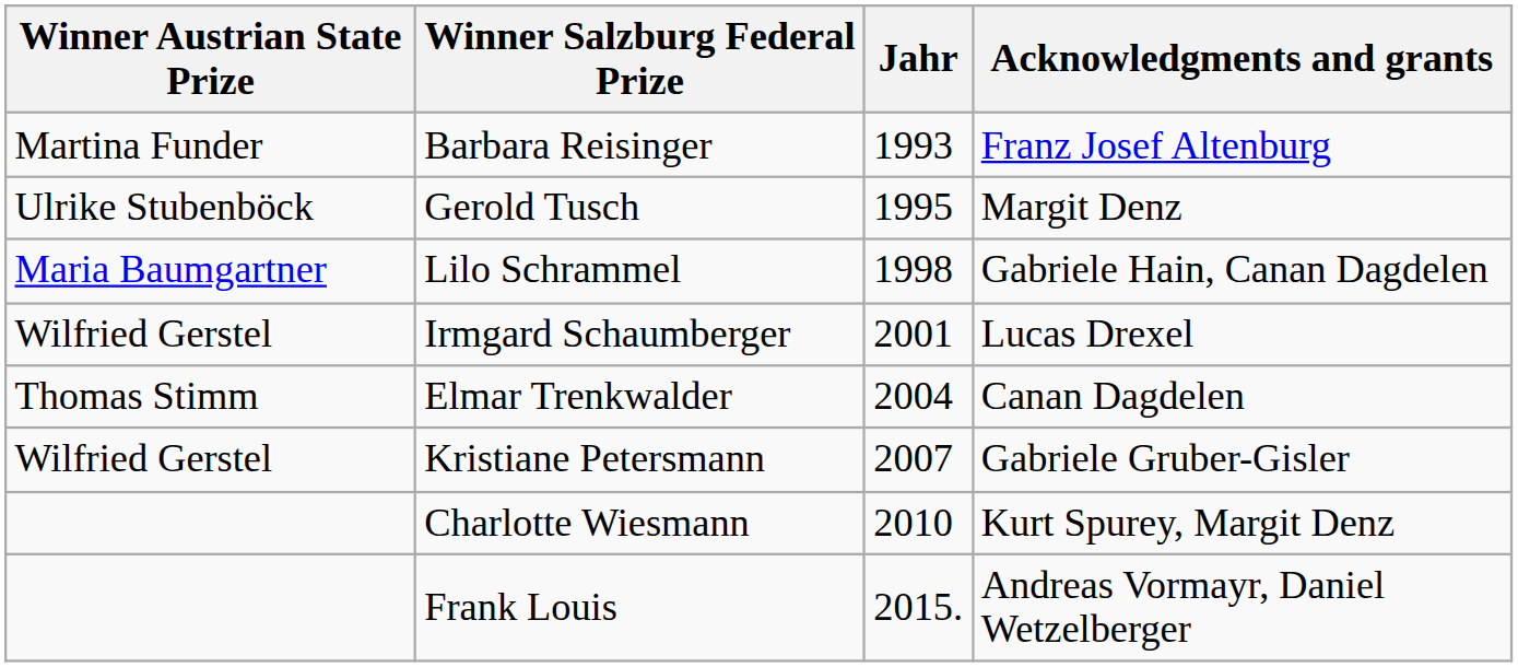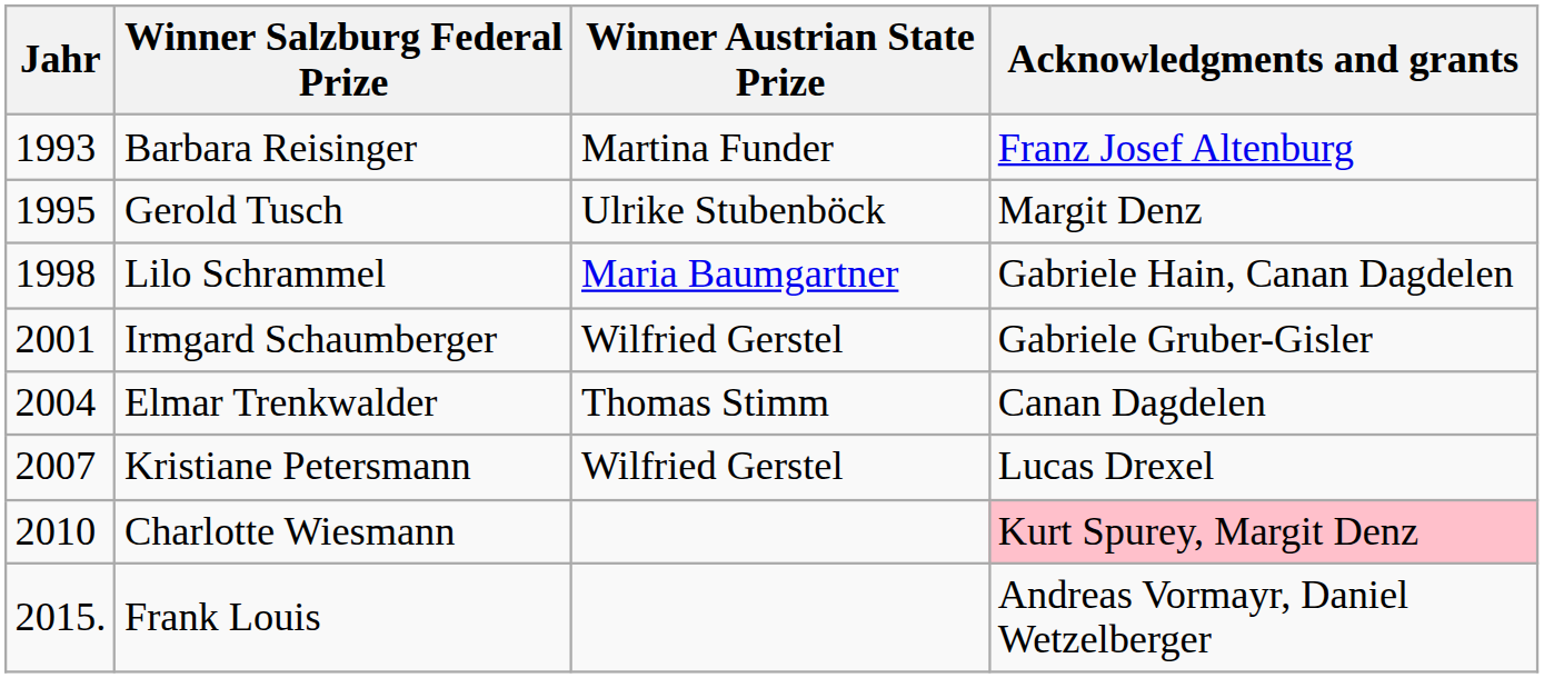 <table class="wikitable">
 <tr>
+<th>Jahr</th>
+<th>Winner Salzburg Federal Prize</th>
 <th>Winner Austrian State Prize</th>
-<th>Winner Salzburg Federal Prize</th>
-<th>Jahr</th>
 <th>Acknowledgments and grants</th>
 </tr>
 <tr>
+<td>1993</td>
+<td>Barbara Reisinger</td>
 <td>Martina Funder</td>
-<td>Barbara Reisinger</td>
-<td>1993</td>
 <td><a href='#'>Franz Josef Altenburg</a></td>
 </tr>
 <tr>
+<td>1995</td>
+<td>Gerold Tusch</td>
 <td>Ulrike Stubenböck</td>
-<td>Gerold Tusch</td>
-<td>1995</td>
 <td>Margit Denz</td>
 </tr>
 <tr>
+<td>1998</td>
+<td>Lilo Schrammel</td>
 <td><a href='#'>Maria Baumgartner</a></td>
-<td>Lilo Schrammel</td>
-<td>1998</td>
 <td>Gabriele Hain, Canan Dagdelen</td>
 </tr>
 <tr>
+<td>2001</td>
+<td>Irmgard Schaumberger</td>
 <td>Wilfried Gerstel</td>
-<td>Irmgard Schaumberger</td>
-<td>2001</td>
+<td>Gabriele Gruber-Gisler</td>
+</tr>
+<tr>
+<td>2004</td>
+<td>Elmar Trenkwalder</td>
+<td>Thomas Stimm</td>
+<td>Canan Dagdelen</td>
+</tr>
+<tr>
+<td>2007</td>
+<td>Kristiane Petersmann</td>
+<td>Wilfried Gerstel</td>
 <td>Lucas Drexel</td>
 </tr>
 <tr>
-<td>Thomas Stimm</td>
-<td>Elmar Trenkwalder</td>
-<td>2004</td>
-<td>Canan Dagdelen</td>
+<td>2010</td>
+<td>Charlotte Wiesmann</td>
+<td></td>
+<td style="background: pink;">Kurt Spurey, Margit Denz</td>
 </tr>
 <tr>
-<td>Wilfried Gerstel</td>
-<td>Kristiane Petersmann</td>
-<td>2007</td>
-<td>Gabriele Gruber-Gisler</td>
-</tr>
-<tr>
+<td>2015.</td>
+<td>Frank Louis</td>
 <td></td>
-<td>Charlotte Wiesmann</td>
-<td>2010</td>
-<td>Kurt Spurey, Margit Denz</td>
-</tr>
-<tr>
-<td></td>
-<td>Frank Louis</td>
-<td>2015.</td>
 <td>Andreas Vormayr, Daniel Wetzelberger</td>
 </tr>
 </table>
